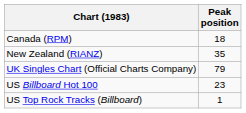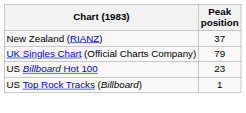 <table class="wikitable sortable">
 <tr>
 <th>Chart (1983)</th>
 <th>Peak<br>position</th>
 </tr>
 <tr>
-<td>Canada (<a href='#'>RPM</a>)</td>
-<td align=center>18</td>
-</tr>
-<tr>
 <td>New Zealand (<a href='#'>RIANZ</a>)</td>
-<td align=center>35</td>
+<td align=center>37</td>
 </tr>
 <tr>
 <td><a href='#'>UK Singles Chart</a> (Official Charts Company)</td>
 <td align=center>79</td>
 </tr>
 <tr>
 <td>US <a href='#'><em>Billboard</em> Hot 100</a></td>
 <td align=center>23</td>
 </tr>
 <tr>
 <td>US <a href='#'>Top Rock Tracks</a> (<em>Billboard</em>)</td>
 <td align=center>1</td>
 </tr>
 </table>
